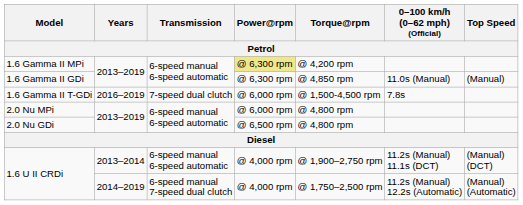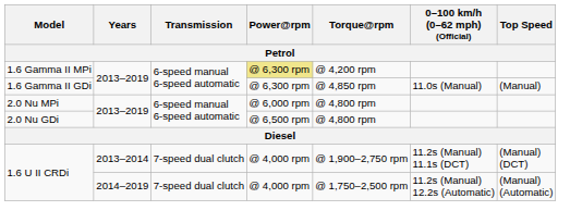 <table class="wikitable sortable collapsible">
 <tr>
 <th>Model</th>
 <th>Years</th>
 <th>Transmission</th>
 <th>Power@rpm</th>
 <th>Torque@rpm</th>
 <th>0–100 km/h<br>(0–62 mph)<br><small>(Official)</small></th>
 <th>Top Speed</th>
 </tr>
 <tr>
 <th colspan=7>Petrol</th>
 </tr>
 <tr>
 <td>1.6 Gamma II MPi</td>
 <td rowspan=2>2013–2019</td>
 <td rowspan=2>6-speed manual<br>6-speed automatic</td>
 <td style="background: khaki;"> @ 6,300 rpm</td>
 <td> @ 4,200 rpm</td>
 <td></td>
 <td></td>
 </tr>
 <tr>
 <td>1.6 Gamma II GDi</td>
 <td> @ 6,300 rpm</td>
 <td> @ 4,850 rpm</td>
 <td>11.0s (Manual)</td>
 <td> (Manual)</td>
 </tr>
 <tr>
-<td>1.6 Gamma II T-GDi</td>
-<td>2016–2019</td>
-<td>7-speed dual clutch</td>
-<td> @ 6,000 rpm</td>
-<td> @ 1,500-4,500 rpm</td>
-<td>7.8s</td>
-<td></td>
-</tr>
-<tr>
 <td>2.0 Nu MPi</td>
 <td rowspan=2>2013–2019</td>
 <td rowspan=2>6-speed manual<br>6-speed automatic</td>
 <td> @ 6,000 rpm</td>
 <td> @ 4,800 rpm</td>
 <td></td>
 <td></td>
 </tr>
 <tr>
 <td>2.0 Nu GDi</td>
 <td> @ 6,500 rpm</td>
 <td> @ 4,800 rpm</td>
 <td></td>
 <td></td>
 </tr>
 <tr>
 <th colspan=7>Diesel</th>
 </tr>
 <tr>
 <td rowspan=2>1.6 U II CRDi</td>
 <td>2013–2014</td>
-<td>6-speed manual<br>6-speed automatic</td>
+<td>7-speed dual clutch</td>
 <td> @ 4,000 rpm</td>
 <td> @ 1,900–2,750 rpm</td>
 <td>11.2s (Manual)<br>11.1s (DCT)</td>
 <td> (Manual)<br> (DCT)</td>
 </tr>
 <tr>
 <td>2014–2019</td>
-<td>6-speed manual<br>7-speed dual clutch</td>
+<td>7-speed dual clutch</td>
 <td> @ 4,000 rpm</td>
 <td> @ 1,750–2,500 rpm</td>
 <td>11.2s (Manual)<br>12.2s (Automatic)</td>
 <td> (Manual)<br> (Automatic)</td>
 </tr>
 </table>
